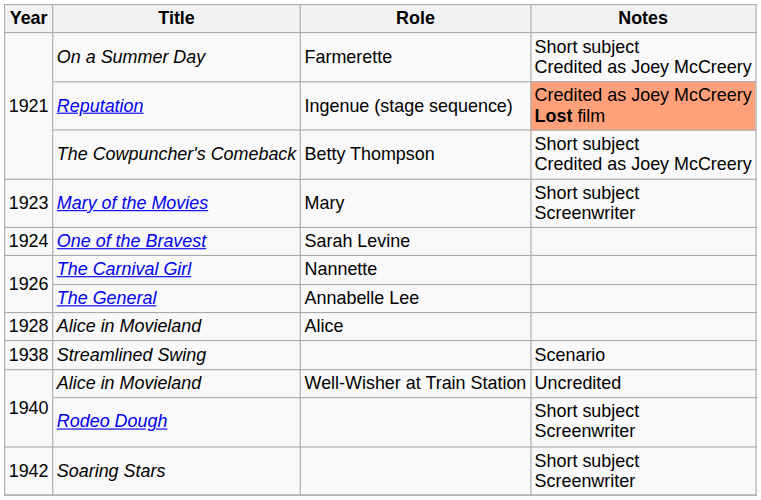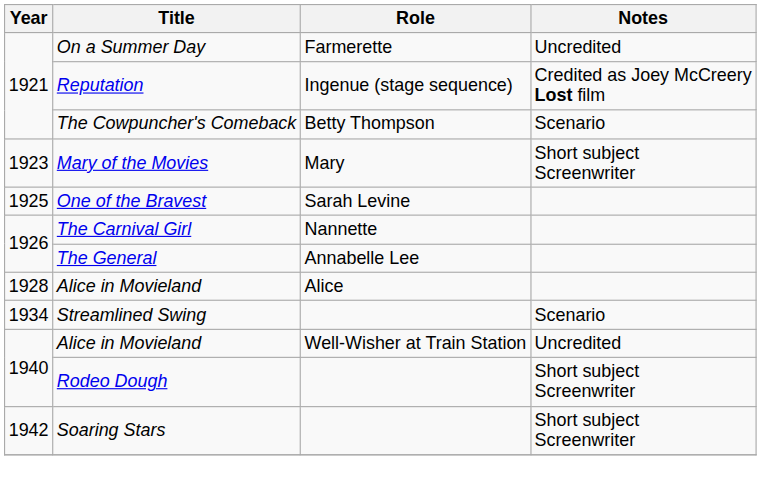 <table class="wikitable sortable">
 <tr>
 <th class="unsortable">Year</th>
 <th>Title</th>
 <th>Role</th>
 <th class="unsortable">Notes</th>
 </tr>
 <tr>
 <td rowspan=3>1921</td>
 <td><em>On a Summer Day</em></td>
 <td>Farmerette</td>
-<td>Short subject<br>Credited as Joey McCreery</td>
+<td>Uncredited</td>
 </tr>
 <tr>
 <td><em><a href='#'>Reputation</a></em></td>
 <td>Ingenue (stage sequence)</td>
-<td style="background: lightsalmon;">Credited as Joey McCreery <br> <strong>Lost</strong> film</td>
+<td>Credited as Joey McCreery <br> <strong>Lost</strong> film</td>
 </tr>
 <tr>
 <td><em>The Cowpuncher's Comeback</em></td>
 <td>Betty Thompson</td>
-<td>Short subject<br>Credited as Joey McCreery</td>
+<td>Scenario</td>
 </tr>
 <tr>
 <td>1923</td>
 <td><em><a href='#'>Mary of the Movies</a></em></td>
 <td>Mary</td>
 <td>Short subject<br>Screenwriter</td>
 </tr>
 <tr>
-<td>1924</td>
+<td>1925</td>
 <td><em><a href='#'>One of the Bravest</a></em></td>
 <td>Sarah Levine</td>
 <td></td>
 </tr>
 <tr>
 <td rowspan=2>1926</td>
 <td><em><a href='#'>The Carnival Girl</a></em></td>
 <td>Nannette</td>
 <td></td>
 </tr>
 <tr>
 <td><em><a href='#'>The General</a></em></td>
 <td>Annabelle Lee</td>
 <td></td>
 </tr>
 <tr>
 <td>1928</td>
 <td><em>Alice in Movieland</em></td>
 <td>Alice</td>
 <td></td>
 </tr>
 <tr>
-<td>1938</td>
+<td>1934</td>
 <td><em>Streamlined Swing</em></td>
 <td></td>
 <td>Scenario</td>
 </tr>
 <tr>
 <td rowspan=2>1940</td>
 <td><em>Alice in Movieland</em></td>
 <td>Well-Wisher at Train Station</td>
 <td>Uncredited</td>
 </tr>
 <tr>
 <td><em><a href='#'>Rodeo Dough</a></em></td>
 <td></td>
 <td>Short subject<br>Screenwriter</td>
 </tr>
 <tr>
 <td>1942</td>
 <td><em>Soaring Stars</em></td>
 <td></td>
 <td>Short subject<br>Screenwriter</td>
 </tr>
 <tr>
 </tr>
 </table>
